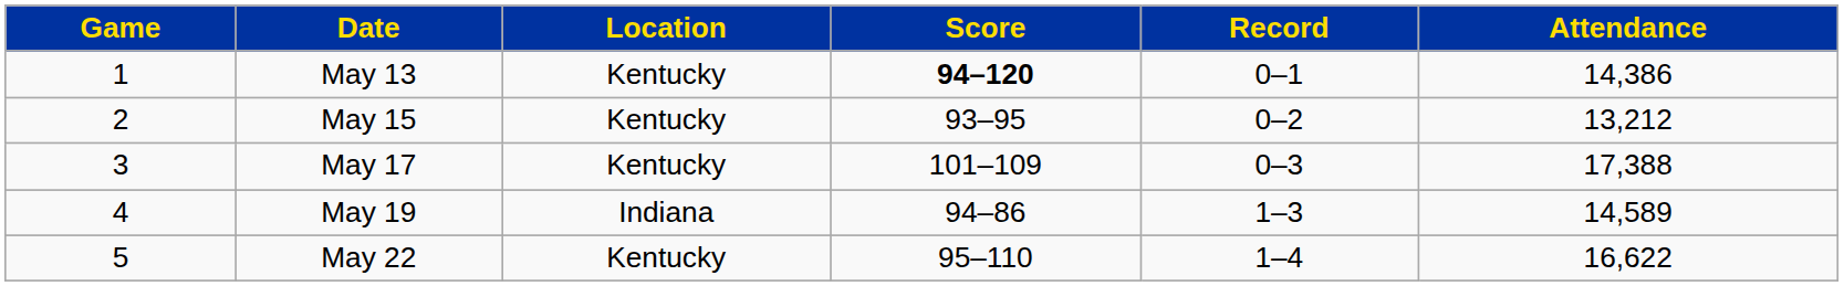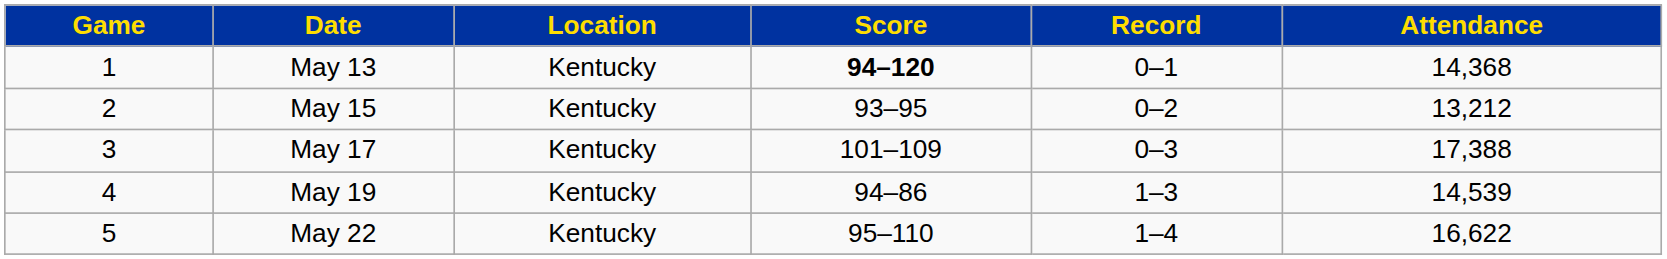 <table class="wikitable" width="80%">
 <tr align="center"  style="background:#0032A0;color:#FEDD00;">
 <td><strong>Game</strong></td>
 <td><strong>Date</strong></td>
 <td><strong>Location</strong></td>
 <td><strong>Score</strong></td>
 <td><strong>Record</strong></td>
 <td><strong>Attendance</strong></td>
 </tr>
 <tr style="text-align:center;" bgcolor="">
 <td>1</td>
 <td>May 13</td>
 <td>Kentucky</td>
 <td><strong>94–120</strong></td>
 <td>0–1</td>
-<td>14,386</td>
+<td>14,368</td>
 </tr>
 <tr align="center" bgcolor="">
 <td>2</td>
 <td>May 15</td>
 <td>Kentucky</td>
 <td>93–95</td>
 <td>0–2</td>
 <td>13,212</td>
 </tr>
 <tr align="center" bgcolor="">
 <td>3</td>
 <td>May 17</td>
 <td>Kentucky</td>
 <td>101–109</td>
 <td>0–3</td>
 <td>17,388</td>
 </tr>
 <tr align="center" bgcolor="">
 <td>4</td>
 <td>May 19</td>
-<td>Indiana</td>
+<td>Kentucky</td>
 <td>94–86</td>
 <td>1–3</td>
-<td>14,589</td>
+<td>14,539</td>
 </tr>
 <tr align="center" bgcolor="">
 <td>5</td>
 <td>May 22</td>
 <td>Kentucky</td>
 <td>95–110</td>
 <td>1–4</td>
 <td>16,622</td>
 </tr>
 </table>
